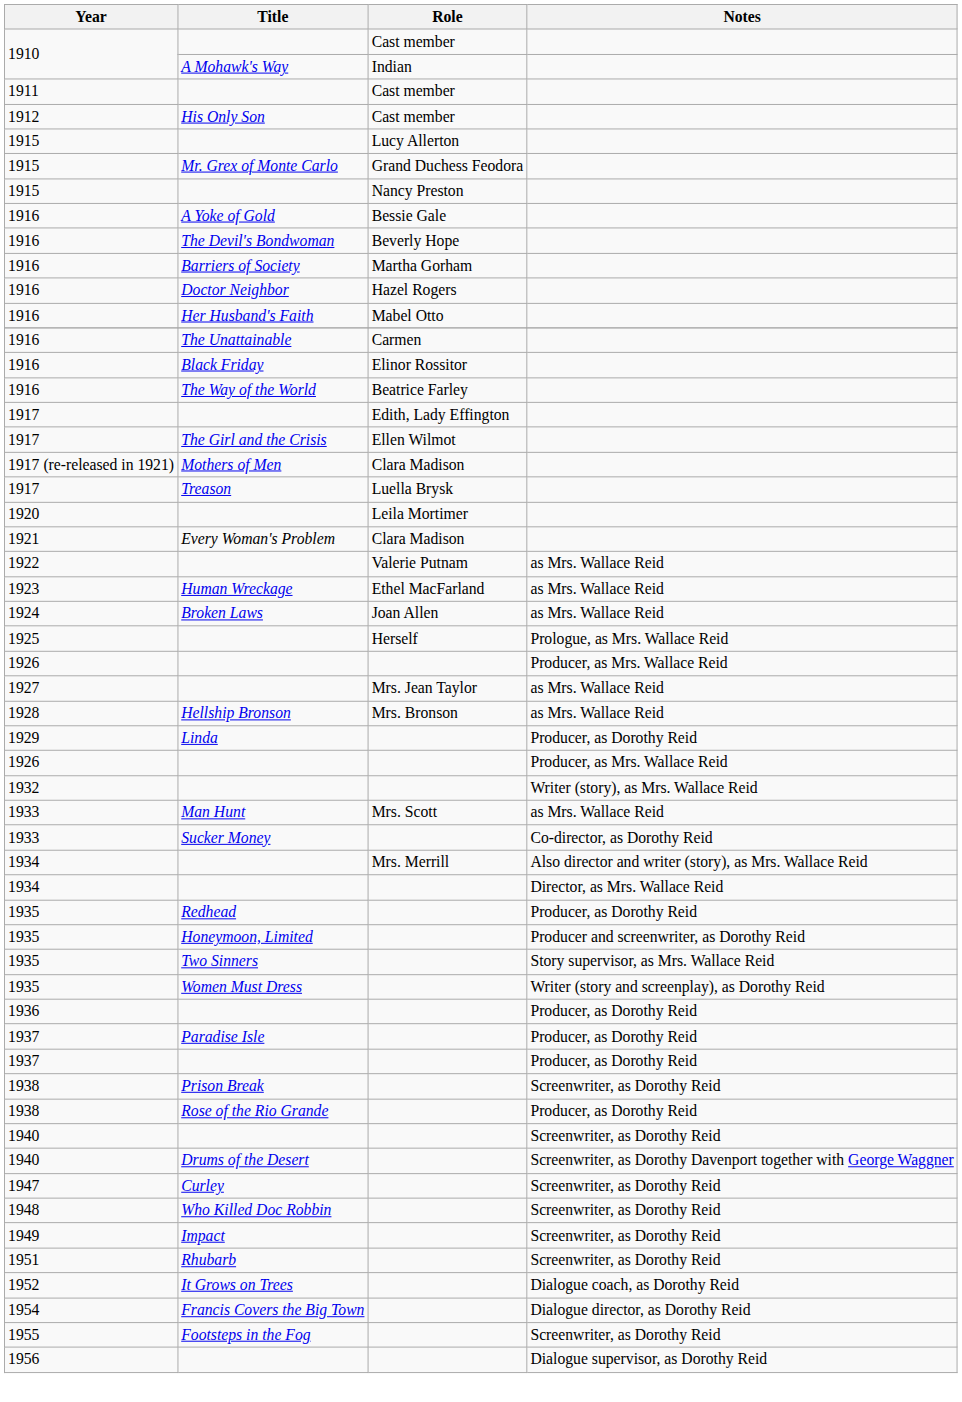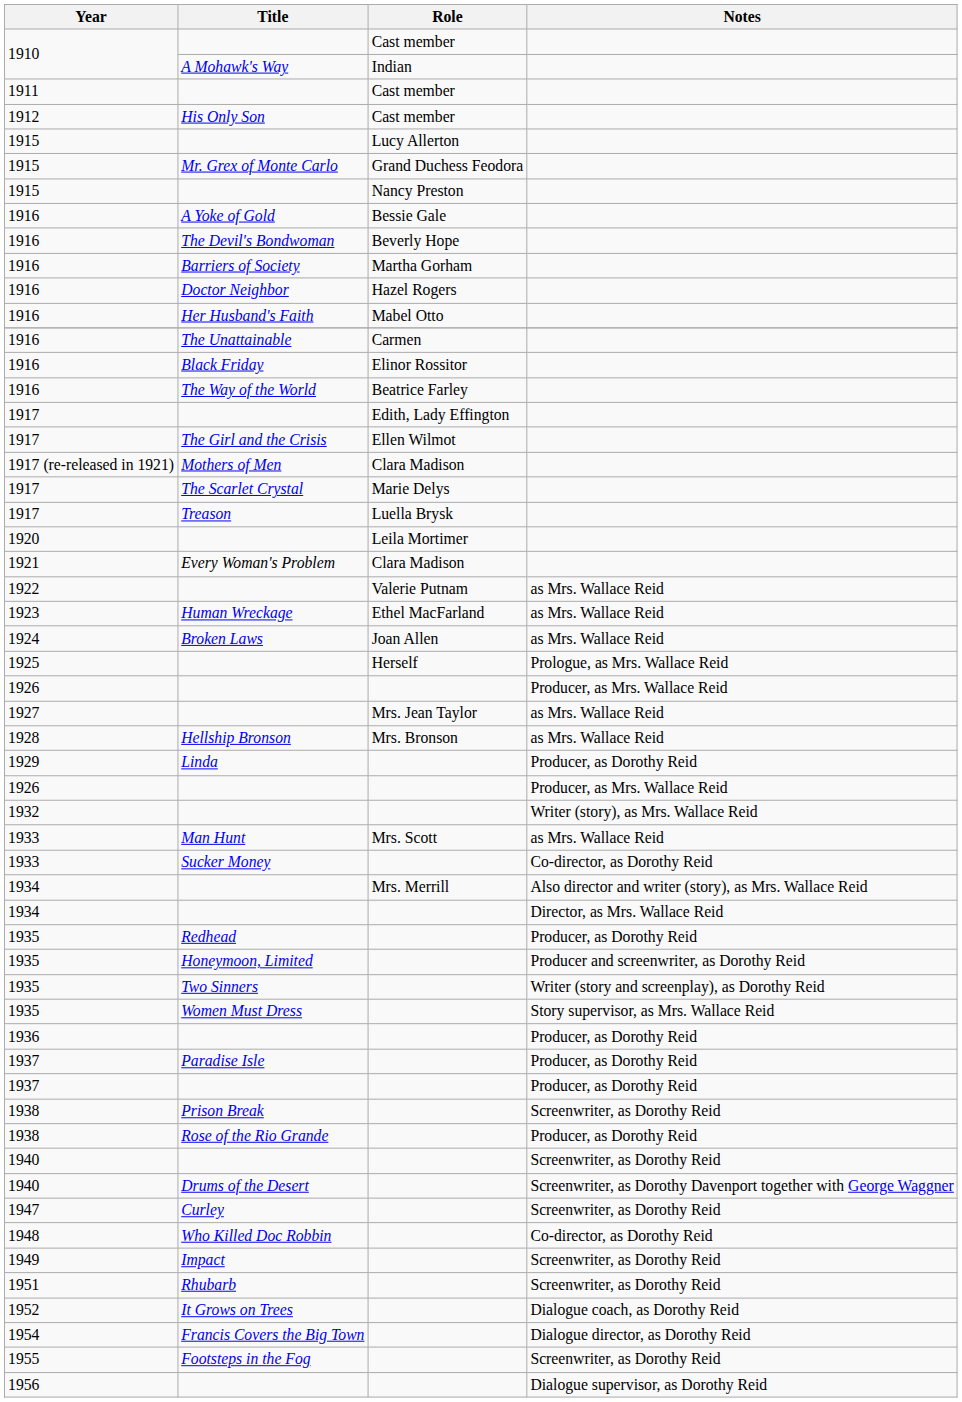 <table class="wikitable sortable">
 <tr>
 <th>Year</th>
 <th>Title</th>
 <th>Role</th>
 <th class="unsortable">Notes</th>
 </tr>
 <tr>
 <td rowspan=2>1910</td>
 <td><em></em></td>
 <td>Cast member</td>
 <td></td>
 </tr>
 <tr>
 <td><em><a href='#'>A Mohawk's Way</a></em></td>
 <td>Indian</td>
 <td></td>
 </tr>
 <tr>
 <td>1911</td>
 <td><em></em></td>
 <td>Cast member</td>
 <td></td>
 </tr>
 <tr>
 <td>1912</td>
 <td><em><a href='#'>His Only Son</a></em></td>
 <td>Cast member</td>
 <td></td>
 </tr>
 <tr>
 <td>1915</td>
 <td><em></em></td>
 <td>Lucy Allerton</td>
 <td></td>
 </tr>
 <tr>
 <td>1915</td>
 <td><em><a href='#'>Mr. Grex of Monte Carlo</a></em></td>
 <td>Grand Duchess Feodora</td>
 <td></td>
 </tr>
 <tr>
 <td>1915</td>
 <td><em></em></td>
 <td>Nancy Preston</td>
 <td></td>
 </tr>
 <tr>
 <td>1916</td>
 <td><em><a href='#'>A Yoke of Gold</a></em></td>
 <td>Bessie Gale</td>
 <td></td>
 </tr>
 <tr>
 <td>1916</td>
 <td><em><a href='#'>The Devil's Bondwoman</a></em></td>
 <td>Beverly Hope</td>
 <td></td>
 </tr>
 <tr>
 <td>1916</td>
 <td><em><a href='#'>Barriers of Society</a></em></td>
 <td>Martha Gorham</td>
 <td></td>
 </tr>
 <tr>
 <td>1916</td>
 <td><em><a href='#'>Doctor Neighbor</a></em></td>
 <td>Hazel Rogers</td>
 <td></td>
 </tr>
 <tr>
 <td>1916</td>
 <td><em><a href='#'>Her Husband's Faith</a></em></td>
 <td>Mabel Otto</td>
 <td></td>
 </tr>
 <tr>
 </tr>
 <tr>
 <td>1916</td>
 <td><em><a href='#'>The Unattainable</a></em></td>
 <td>Carmen</td>
 <td></td>
 </tr>
 <tr>
 <td>1916</td>
 <td><em><a href='#'>Black Friday</a></em></td>
 <td>Elinor Rossitor</td>
 <td></td>
 </tr>
 <tr>
 <td>1916</td>
 <td><em><a href='#'>The Way of the World</a></em></td>
 <td>Beatrice Farley</td>
 <td></td>
 </tr>
 <tr>
 <td>1917</td>
 <td><em></em></td>
 <td>Edith, Lady Effington</td>
 <td></td>
 </tr>
 <tr>
 <td>1917</td>
 <td><em><a href='#'>The Girl and the Crisis</a></em></td>
 <td>Ellen Wilmot</td>
 <td></td>
 </tr>
 <tr>
 <td>1917 (re-released in 1921)</td>
 <td><em><a href='#'>Mothers of Men</a></em></td>
 <td>Clara Madison</td>
+<td></td>
+</tr>
+<tr>
+<td>1917</td>
+<td><em><a href='#'>The Scarlet Crystal</a></em></td>
+<td>Marie Delys</td>
 <td></td>
 </tr>
 <tr>
 <td>1917</td>
 <td><em><a href='#'>Treason</a></em></td>
 <td>Luella Brysk</td>
 <td></td>
 </tr>
 <tr>
 <td>1920</td>
 <td><em></em></td>
 <td>Leila Mortimer</td>
 <td></td>
 </tr>
 <tr>
 <td>1921</td>
 <td><em>Every Woman's Problem</em></td>
 <td>Clara Madison</td>
 <td></td>
 </tr>
 <tr>
 <td>1922</td>
 <td><em></em></td>
 <td>Valerie Putnam</td>
 <td>as Mrs. Wallace Reid</td>
 </tr>
 <tr>
 <td>1923</td>
 <td><em><a href='#'>Human Wreckage</a></em></td>
 <td>Ethel MacFarland</td>
 <td>as Mrs. Wallace Reid</td>
 </tr>
 <tr>
 <td>1924</td>
 <td><em><a href='#'>Broken Laws</a></em></td>
 <td>Joan Allen</td>
 <td>as Mrs. Wallace Reid</td>
 </tr>
 <tr>
 <td>1925</td>
 <td><em></em></td>
 <td>Herself</td>
 <td>Prologue, as Mrs. Wallace Reid</td>
 </tr>
 <tr>
 <td>1926</td>
 <td><em></em></td>
 <td></td>
 <td>Producer, as Mrs. Wallace Reid</td>
 </tr>
 <tr>
 <td>1927</td>
 <td><em></em></td>
 <td>Mrs. Jean Taylor</td>
 <td>as Mrs. Wallace Reid</td>
 </tr>
 <tr>
 <td>1928</td>
 <td><em><a href='#'>Hellship Bronson</a></em></td>
 <td>Mrs. Bronson</td>
 <td>as Mrs. Wallace Reid</td>
 </tr>
 <tr>
 <td>1929</td>
 <td><em><a href='#'>Linda</a></em></td>
 <td></td>
 <td>Producer, as Dorothy Reid</td>
 </tr>
 <tr>
 <td>1926</td>
 <td><em></em></td>
 <td></td>
 <td>Producer, as Mrs. Wallace Reid</td>
 </tr>
 <tr>
 <td>1932</td>
 <td><em></em></td>
 <td></td>
 <td>Writer (story), as Mrs. Wallace Reid</td>
 </tr>
 <tr>
 <td>1933</td>
 <td><em><a href='#'>Man Hunt</a></em></td>
 <td>Mrs. Scott</td>
 <td>as Mrs. Wallace Reid</td>
 </tr>
 <tr>
 <td>1933</td>
 <td><em><a href='#'>Sucker Money</a></em></td>
 <td></td>
 <td>Co-director, as Dorothy Reid</td>
 </tr>
 <tr>
 <td>1934</td>
 <td><em></em></td>
 <td>Mrs. Merrill</td>
 <td>Also director and writer (story), as Mrs. Wallace Reid</td>
 </tr>
 <tr>
 <td>1934</td>
 <td><em></em></td>
 <td></td>
 <td>Director, as Mrs. Wallace Reid</td>
 </tr>
 <tr>
 <td>1935</td>
 <td><em><a href='#'>Redhead</a></em></td>
 <td></td>
 <td>Producer, as Dorothy Reid</td>
 </tr>
 <tr>
 <td>1935</td>
 <td><em><a href='#'>Honeymoon, Limited</a></em></td>
 <td></td>
 <td>Producer and screenwriter, as Dorothy Reid</td>
 </tr>
 <tr>
 <td>1935</td>
 <td><em><a href='#'>Two Sinners</a></em></td>
 <td></td>
-<td>Story supervisor, as Mrs. Wallace Reid</td>
+<td>Writer (story and screenplay), as Dorothy Reid</td>
 </tr>
 <tr>
 <td>1935</td>
 <td><em><a href='#'>Women Must Dress</a></em></td>
 <td></td>
-<td>Writer (story and screenplay), as Dorothy Reid</td>
+<td>Story supervisor, as Mrs. Wallace Reid</td>
 </tr>
 <tr>
 <td>1936</td>
 <td><em></em></td>
 <td></td>
 <td>Producer, as Dorothy Reid</td>
 </tr>
 <tr>
 <td>1937</td>
 <td><em><a href='#'>Paradise Isle</a></em></td>
 <td></td>
 <td>Producer, as Dorothy Reid</td>
 </tr>
 <tr>
 <td>1937</td>
 <td><em></em></td>
 <td></td>
 <td>Producer, as Dorothy Reid</td>
 </tr>
 <tr>
 <td>1938</td>
 <td><em><a href='#'>Prison Break</a></em></td>
 <td></td>
 <td>Screenwriter, as Dorothy Reid</td>
 </tr>
 <tr>
 <td>1938</td>
 <td><em><a href='#'>Rose of the Rio Grande</a></em></td>
 <td></td>
 <td>Producer, as Dorothy Reid</td>
 </tr>
 <tr>
 <td>1940</td>
 <td><em></em></td>
 <td></td>
 <td>Screenwriter, as Dorothy Reid</td>
 </tr>
 <tr>
 <td>1940</td>
 <td><em><a href='#'>Drums of the Desert</a></em></td>
 <td></td>
 <td>Screenwriter, as Dorothy Davenport together with <a href='#'>George Waggner</a></td>
 </tr>
 <tr>
 <td>1947</td>
 <td><em><a href='#'>Curley</a></em></td>
 <td></td>
 <td>Screenwriter, as Dorothy Reid</td>
 </tr>
 <tr>
 <td>1948</td>
 <td><em><a href='#'>Who Killed Doc Robbin</a></em></td>
 <td></td>
-<td>Screenwriter, as Dorothy Reid</td>
+<td>Co-director, as Dorothy Reid</td>
 </tr>
 <tr>
 <td>1949</td>
 <td><em><a href='#'>Impact</a></em></td>
 <td></td>
 <td>Screenwriter, as Dorothy Reid</td>
 </tr>
 <tr>
 <td>1951</td>
 <td><em><a href='#'>Rhubarb</a></em></td>
 <td></td>
 <td>Screenwriter, as Dorothy Reid</td>
 </tr>
 <tr>
 <td>1952</td>
 <td><em><a href='#'>It Grows on Trees</a></em></td>
 <td></td>
 <td>Dialogue coach, as Dorothy Reid</td>
 </tr>
 <tr>
 <td>1954</td>
 <td><em><a href='#'>Francis Covers the Big Town</a></em></td>
 <td></td>
 <td>Dialogue director, as Dorothy Reid</td>
 </tr>
 <tr>
 <td>1955</td>
 <td><em><a href='#'>Footsteps in the Fog</a></em></td>
 <td></td>
 <td>Screenwriter, as Dorothy Reid</td>
 </tr>
 <tr>
 <td>1956</td>
 <td><em></em></td>
 <td></td>
 <td>Dialogue supervisor, as Dorothy Reid</td>
 </tr>
 </table>
